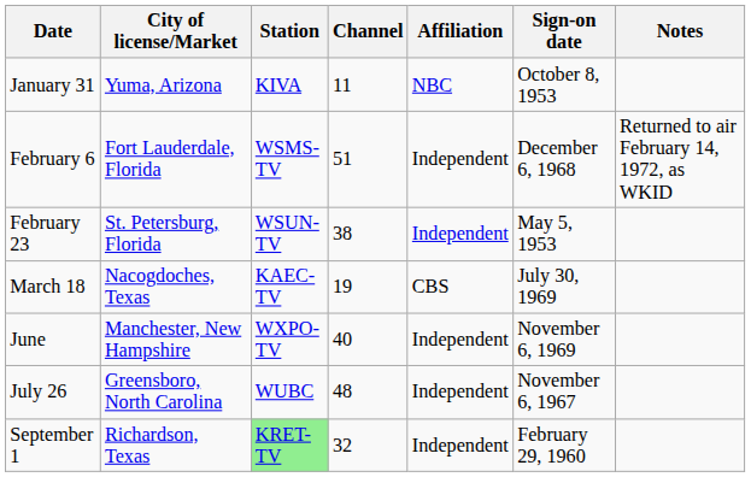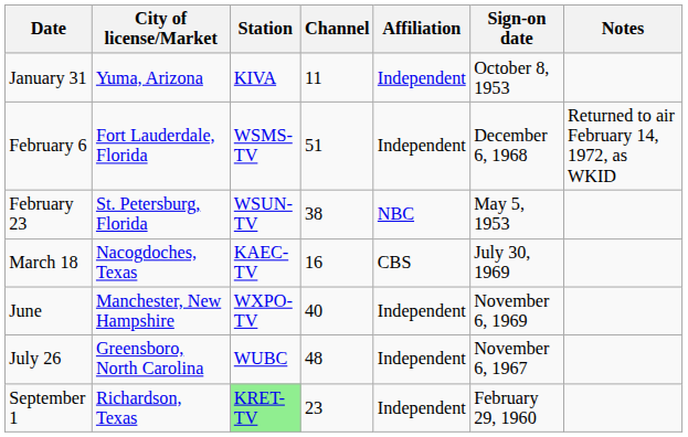 <table class="wikitable sortable">
 <tr>
 <th>Date</th>
 <th>City of license/Market</th>
 <th>Station</th>
 <th>Channel</th>
 <th>Affiliation</th>
 <th>Sign-on date</th>
 <th>Notes</th>
 </tr>
 <tr>
 <td>January 31</td>
 <td><a href='#'>Yuma, Arizona</a></td>
 <td><a href='#'>KIVA</a></td>
 <td>11</td>
-<td><a href='#'>NBC</a></td>
+<td><a href='#'>Independent</a></td>
 <td>October 8, 1953</td>
 <td></td>
 </tr>
 <tr>
 <td>February 6</td>
 <td><a href='#'>Fort Lauderdale, Florida</a></td>
 <td><a href='#'>WSMS-TV</a></td>
 <td>51</td>
 <td>Independent</td>
 <td>December 6, 1968</td>
 <td>Returned to air February 14, 1972, as WKID</td>
 </tr>
 <tr>
 <td>February 23</td>
 <td><a href='#'>St. Petersburg, Florida</a></td>
 <td><a href='#'>WSUN-TV</a></td>
 <td>38</td>
-<td><a href='#'>Independent</a></td>
+<td><a href='#'>NBC</a></td>
 <td>May 5, 1953</td>
 <td></td>
 </tr>
 <tr>
 <td>March 18</td>
 <td><a href='#'>Nacogdoches, Texas</a></td>
 <td><a href='#'>KAEC-TV</a></td>
-<td>19</td>
+<td>16</td>
 <td>CBS</td>
 <td>July 30, 1969</td>
 <td></td>
 </tr>
 <tr>
 <td>June</td>
 <td><a href='#'>Manchester, New Hampshire</a></td>
 <td><a href='#'>WXPO-TV</a></td>
 <td>40</td>
 <td>Independent</td>
 <td>November 6, 1969</td>
 <td></td>
 </tr>
 <tr>
 <td>July 26</td>
 <td><a href='#'>Greensboro, North Carolina</a></td>
 <td><a href='#'>WUBC</a></td>
 <td>48</td>
 <td>Independent</td>
 <td>November 6, 1967</td>
 <td></td>
 </tr>
 <tr>
 <td>September 1</td>
 <td><a href='#'>Richardson, Texas</a></td>
 <td style="background: lightgreen;"><a href='#'>KRET-TV</a></td>
-<td>32</td>
+<td>23</td>
 <td>Independent</td>
 <td>February 29, 1960</td>
 <td></td>
 </tr>
 </table>
